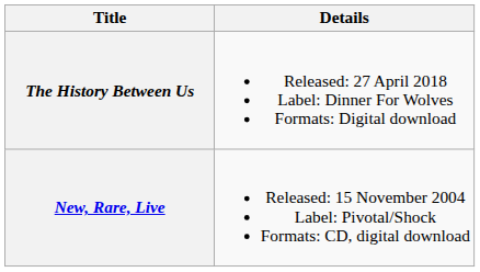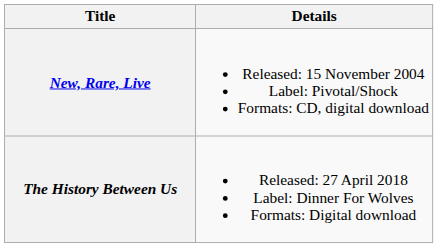 <table class="wikitable plainrowheaders" style="text-align:center;" border="1">
 <tr>
 <th scope="col" rowspan="1" style="width:12em;">Title</th>
 <th scope="col" rowspan="1">Details</th>
 </tr>
 <tr>
+<th scope="row"><em><a href='#'>New, Rare, Live</a></em></th>
+<td><br><ul><li>Released: 15 November 2004</li><li>Label: Pivotal/Shock</li><li>Formats: CD, digital download</li></ul></td>
+</tr>
+<tr>
 <th scope="row"><em>The History Between Us</em></th>
 <td><br><ul><li>Released: 27 April 2018</li><li>Label: Dinner For Wolves</li><li>Formats: Digital download</li></ul></td>
 </tr>
-<tr>
-<th scope="row"><em><a href='#'>New, Rare, Live</a></em></th>
-<td><br><ul><li>Released: 15 November 2004</li><li>Label: Pivotal/Shock</li><li>Formats: CD, digital download</li></ul></td>
-</tr>
 </table>
